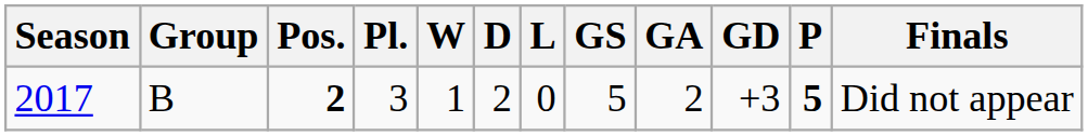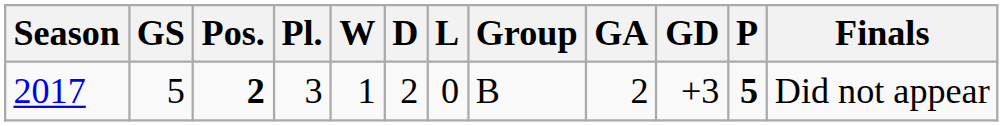 <table class="wikitable">
 <tr style="background:#efefef;">
 <th>Season</th>
-<th>Group</th>
+<th>GS</th>
 <th>Pos.</th>
 <th>Pl.</th>
 <th>W</th>
 <th>D</th>
 <th>L</th>
-<th>GS</th>
+<th>Group</th>
 <th>GA</th>
 <th>GD</th>
 <th>P</th>
 <th>Finals</th>
 </tr>
 <tr>
 <td><a href='#'>2017</a></td>
-<td>B</td>
+<td align=right>5</td>
 <td align=right><strong>2</strong></td>
 <td align=right>3</td>
 <td align=right>1</td>
 <td align=right>2</td>
 <td align=right>0</td>
-<td align=right>5</td>
+<td>B</td>
 <td align=right>2</td>
 <td align=right>+3</td>
 <td align=right><strong>5</strong></td>
 <td>Did not appear</td>
 </tr>
 </table>
